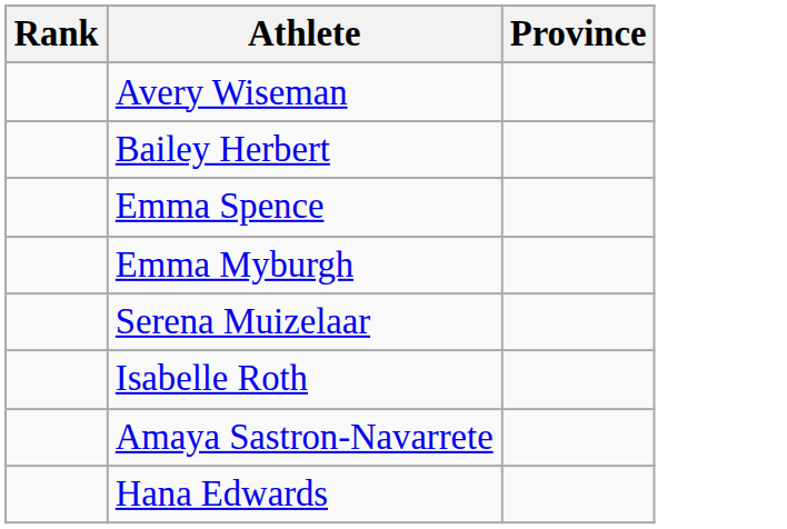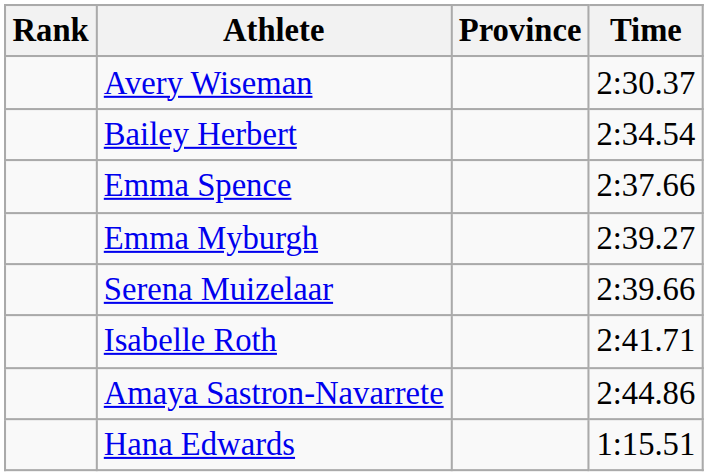 <table class="wikitable sortable" style="text-align:center">
 <tr>
 <th>Rank</th>
 <th>Athlete</th>
 <th>Province</th>
+<th>Time</th>
 </tr>
 <tr>
 <td></td>
 <td align=left><a href='#'>Avery Wiseman</a></td>
 <td style="text-align:left;"></td>
+<td>2:30.37</td>
 </tr>
 <tr>
 <td></td>
 <td align=left><a href='#'>Bailey Herbert</a></td>
 <td style="text-align:left;"></td>
+<td>2:34.54</td>
 </tr>
 <tr>
 <td></td>
 <td align=left><a href='#'>Emma Spence</a></td>
 <td style="text-align:left;"></td>
+<td>2:37.66</td>
 </tr>
 <tr>
 <td></td>
 <td align=left><a href='#'>Emma Myburgh</a></td>
 <td style="text-align:left;"></td>
+<td>2:39.27</td>
 </tr>
 <tr>
 <td></td>
 <td align=left><a href='#'>Serena Muizelaar</a></td>
 <td style="text-align:left;"></td>
+<td>2:39.66</td>
 </tr>
 <tr>
 <td></td>
 <td align=left><a href='#'>Isabelle Roth</a></td>
 <td style="text-align:left;"></td>
+<td>2:41.71</td>
 </tr>
 <tr>
 <td></td>
 <td align=left><a href='#'>Amaya Sastron-Navarrete</a></td>
 <td style="text-align:left;"></td>
+<td>2:44.86</td>
 </tr>
 <tr>
 <td></td>
 <td align=left><a href='#'>Hana Edwards</a></td>
 <td style="text-align:left;"></td>
+<td>1:15.51</td>
 </tr>
 </table>
